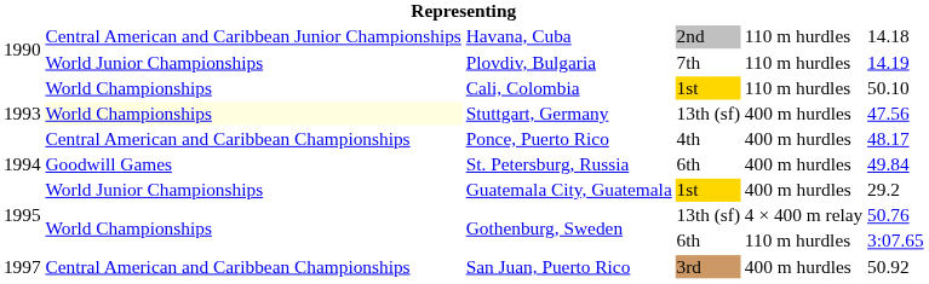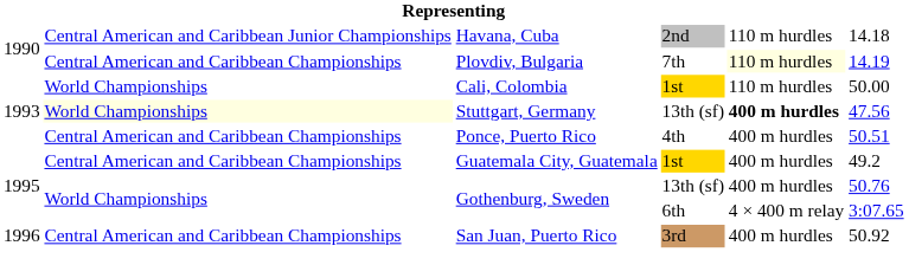 <table>
 <tr>
 <th colspan="6">Representing </th>
 </tr>
 <tr>
 <td rowspan=2>1990</td>
 <td><a href='#'>Central American and Caribbean Junior Championships</a></td>
 <td><a href='#'>Havana, Cuba</a></td>
 <td bgcolor=silver>2nd</td>
 <td>110 m hurdles</td>
 <td>14.18</td>
 </tr>
 <tr>
-<td><a href='#'>World Junior Championships</a></td>
+<td><a href='#'>Central American and Caribbean Championships</a></td>
 <td><a href='#'>Plovdiv, Bulgaria</a></td>
 <td>7th</td>
-<td>110 m hurdles</td>
+<td style="background: lightyellow;">110 m hurdles</td>
 <td><a href='#'>14.19</a></td>
 </tr>
 <tr>
 <td rowspan=3>1993</td>
 <td><a href='#'>World Championships</a></td>
 <td><a href='#'>Cali, Colombia</a></td>
 <td bgcolor=gold>1st</td>
 <td>110 m hurdles</td>
-<td>50.10</td>
+<td>50.00</td>
 </tr>
 <tr>
 <td style="background: lightyellow;"><a href='#'>World Championships</a></td>
 <td><a href='#'>Stuttgart, Germany</a></td>
 <td>13th (sf)</td>
-<td>400 m hurdles</td>
+<td><strong>400 m hurdles</strong></td>
 <td><a href='#'>47.56</a></td>
 </tr>
 <tr>
 <td><a href='#'>Central American and Caribbean Championships</a></td>
 <td><a href='#'>Ponce, Puerto Rico</a></td>
 <td>4th</td>
 <td>400 m hurdles</td>
-<td><a href='#'>48.17</a></td>
-</tr>
-<tr>
-<td>1994</td>
-<td><a href='#'>Goodwill Games</a></td>
-<td><a href='#'>St. Petersburg, Russia</a></td>
-<td>6th</td>
-<td>400 m hurdles</td>
-<td><a href='#'>49.84</a></td>
+<td><a href='#'>50.51</a></td>
 </tr>
 <tr>
 <td rowspan=3>1995</td>
-<td><a href='#'>World Junior Championships</a></td>
+<td><a href='#'>Central American and Caribbean Championships</a></td>
 <td><a href='#'>Guatemala City, Guatemala</a></td>
 <td bgcolor=gold>1st</td>
 <td>400 m hurdles</td>
-<td>29.2</td>
+<td>49.2</td>
 </tr>
 <tr>
 <td rowspan=2><a href='#'>World Championships</a></td>
 <td rowspan=2><a href='#'>Gothenburg, Sweden</a></td>
 <td>13th (sf)</td>
-<td>4 × 400 m relay</td>
+<td>400 m hurdles</td>
 <td><a href='#'>50.76</a></td>
 </tr>
 <tr>
 <td>6th</td>
-<td>110 m hurdles</td>
+<td>4 × 400 m relay</td>
 <td><a href='#'>3:07.65</a></td>
 </tr>
 <tr>
-<td>1997</td>
+<td>1996</td>
 <td><a href='#'>Central American and Caribbean Championships</a></td>
 <td><a href='#'>San Juan, Puerto Rico</a></td>
 <td bgcolor=cc9966>3rd</td>
 <td>400 m hurdles</td>
 <td>50.92</td>
 </tr>
 </table>
